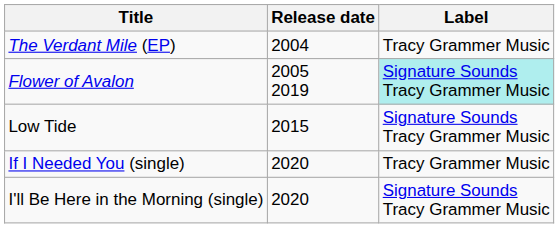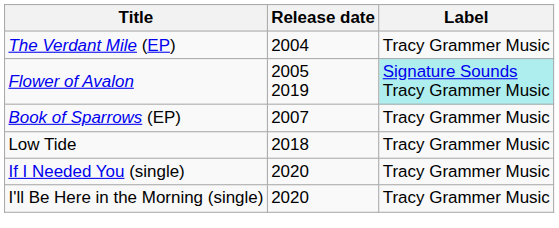 <table class="wikitable">
 <tr>
 <th>Title</th>
 <th>Release date</th>
 <th>Label</th>
 </tr>
 <tr>
 <td><em><a href='#'>The Verdant Mile</a></em> (<a href='#'>EP</a>)</td>
 <td>2004</td>
 <td>Tracy Grammer Music</td>
 </tr>
 <tr>
 <td><em><a href='#'>Flower of Avalon</a></em></td>
 <td>2005<br>2019</td>
 <td style="background: paleturquoise;"><a href='#'>Signature Sounds</a><br>Tracy Grammer Music</td>
 </tr>
 <tr>
+<td><em><a href='#'>Book of Sparrows</a></em> (EP)</td>
+<td>2007</td>
+<td>Tracy Grammer Music</td>
+</tr>
+<tr>
 <td>Low Tide</td>
-<td>2015</td>
-<td><a href='#'>Signature Sounds</a><br>Tracy Grammer Music</td>
+<td>2018</td>
+<td>Tracy Grammer Music</td>
 </tr>
 <tr>
 <td><a href='#'>If I Needed You</a> (single)</td>
 <td>2020</td>
 <td>Tracy Grammer Music</td>
 </tr>
 <tr>
 <td>I'll Be Here in the Morning (single)</td>
 <td>2020</td>
-<td><a href='#'>Signature Sounds</a><br>Tracy Grammer Music</td>
+<td>Tracy Grammer Music</td>
 </tr>
 </table>
